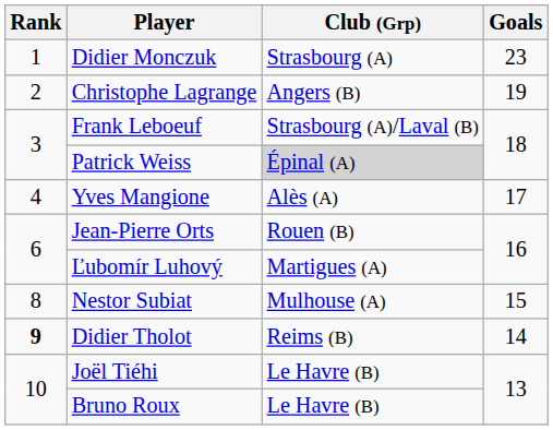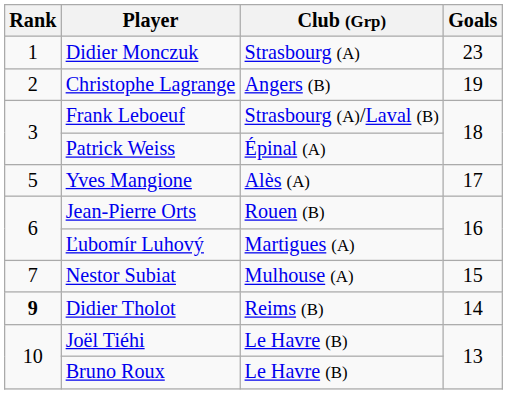 <table class="wikitable" style="text-align:center">
 <tr>
 <th>Rank</th>
 <th>Player</th>
 <th>Club <small>(Grp)</small></th>
 <th>Goals</th>
 </tr>
 <tr>
 <td>1</td>
 <td align="left"> <a href='#'>Didier Monczuk</a></td>
 <td align="left"><a href='#'>Strasbourg</a> <small>(A)</small></td>
 <td>23</td>
 </tr>
 <tr>
 <td>2</td>
 <td align="left"> <a href='#'>Christophe Lagrange</a></td>
 <td align="left"><a href='#'>Angers</a> <small>(B)</small></td>
 <td>19</td>
 </tr>
 <tr>
 <td rowspan="2">3</td>
 <td align="left"> <a href='#'>Frank Leboeuf</a></td>
 <td align="left"><a href='#'>Strasbourg</a> <small>(A)</small>/<a href='#'>Laval</a> <small>(B)</small></td>
 <td rowspan="2">18</td>
 </tr>
 <tr>
 <td align="left"> <a href='#'>Patrick Weiss</a></td>
-<td align="left" style="background: lightgrey;"><a href='#'>Épinal</a> <small>(A)</small></td>
+<td align="left"><a href='#'>Épinal</a> <small>(A)</small></td>
 </tr>
 <tr>
-<td>4</td>
+<td>5</td>
 <td align="left"> <a href='#'>Yves Mangione</a></td>
 <td align="left"><a href='#'>Alès</a> <small>(A)</small></td>
 <td>17</td>
 </tr>
 <tr>
 <td rowspan="2">6</td>
 <td align="left"> <a href='#'>Jean-Pierre Orts</a></td>
 <td align="left"><a href='#'>Rouen</a> <small>(B)</small></td>
 <td rowspan="2">16</td>
 </tr>
 <tr>
 <td align="left"> <a href='#'>Ľubomír Luhový</a></td>
 <td align="left"><a href='#'>Martigues</a> <small>(A)</small></td>
 </tr>
 <tr>
-<td>8</td>
+<td>7</td>
 <td align="left"> <a href='#'>Nestor Subiat</a></td>
 <td align="left"><a href='#'>Mulhouse</a> <small>(A)</small></td>
 <td>15</td>
 </tr>
 <tr>
 <td><strong>9</strong></td>
 <td align="left"> <a href='#'>Didier Tholot</a></td>
 <td align="left"><a href='#'>Reims</a> <small>(B)</small></td>
 <td>14</td>
 </tr>
 <tr>
 <td rowspan="2">10</td>
 <td align="left"> <a href='#'>Joël Tiéhi</a></td>
 <td align="left"><a href='#'>Le Havre</a> <small>(B)</small></td>
 <td rowspan="2">13</td>
 </tr>
 <tr>
 <td align="left"> <a href='#'>Bruno Roux</a></td>
 <td align="left"><a href='#'>Le Havre</a> <small>(B)</small></td>
 </tr>
 </table>
